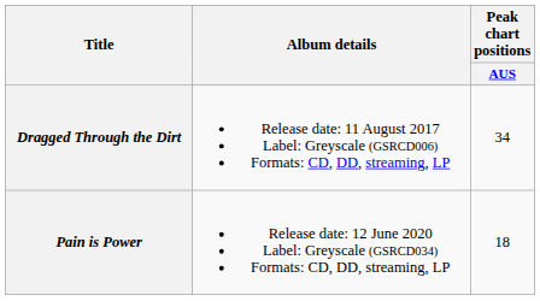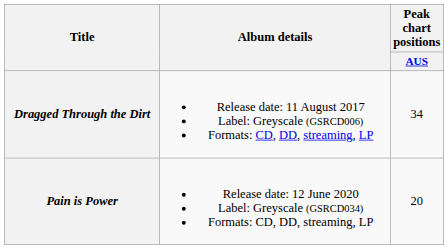 <table class="wikitable plainrowheaders" style="text-align:center;">
 <tr>
 <th style="width:12em;" rowspan="2">Title</th>
 <th style="width:18em;" rowspan="2">Album details</th>
 <th scope="col" colspan="1">Peak chart positions</th>
 </tr>
 <tr>
 <th scope="col" style="width:3em;font-size:90%;"><a href='#'>AUS</a><br></th>
 </tr>
 <tr>
 <th scope="row"><em>Dragged Through the Dirt</em></th>
 <td><br><ul><li>Release date: 11 August 2017</li><li>Label: Greyscale <small>(GSRCD006)</small></li><li>Formats: <a href='#'>CD</a>, <a href='#'>DD</a>, <a href='#'>streaming</a>, <a href='#'>LP</a></li></ul></td>
 <td>34</td>
 </tr>
 <tr>
 <th scope="row"><em>Pain is Power</em></th>
 <td><br><ul><li>Release date: 12 June 2020</li><li>Label: Greyscale <small>(GSRCD034)</small></li><li>Formats: CD, DD, streaming, LP</li></ul></td>
-<td>18</td>
+<td>20</td>
 </tr>
 </table>
